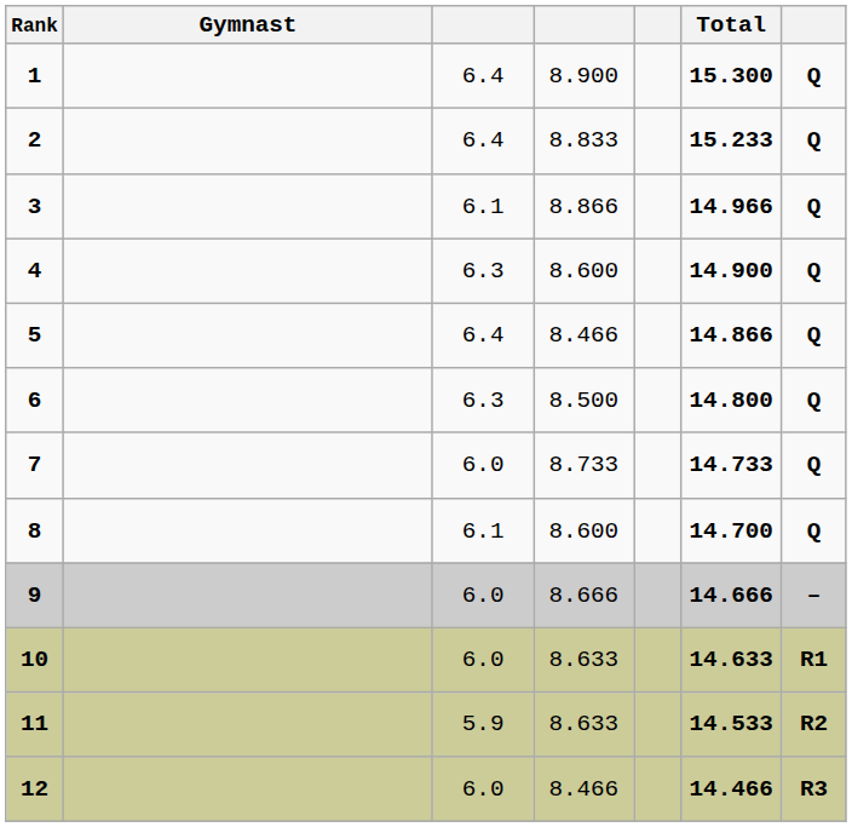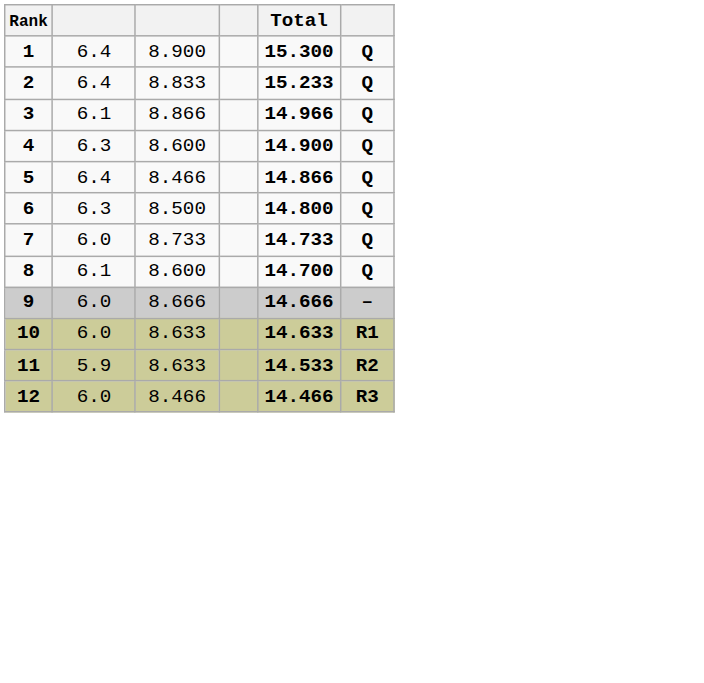 <table style="text-align:center;" class="wikitable sortable">
 <tr>
 <th scope="col" style="width:15px;"><small>Rank</small></th>
-<th scope="col" style="width:200px;">Gymnast</th>
 <th scope="col" style="width:50px;"><small></small></th>
 <th scope="col" style="width:50px;"><small></small></th>
 <th scope="col" style="width:20px;"><small></small></th>
 <th scope="col" style="width:50px;">Total</th>
 <th scope="col" style="width:30px;"><small></small></th>
 </tr>
 <tr>
 <td scope="row" style="text-align:center"><strong>1</strong></td>
-<td style="height:30px; text-align:left;"></td>
 <td>6.4</td>
 <td>8.900</td>
 <td></td>
 <td><strong>15.300</strong></td>
 <td><strong>Q</strong></td>
 </tr>
 <tr>
 <td scope="row" style="text-align:center"><strong>2</strong></td>
-<td style="height:30px; text-align:left;"></td>
 <td>6.4</td>
 <td>8.833</td>
 <td></td>
 <td><strong>15.233</strong></td>
 <td><strong>Q</strong></td>
 </tr>
 <tr>
 <td scope="row" style="text-align:center"><strong>3</strong></td>
-<td style="height:30px; text-align:left;"></td>
 <td>6.1</td>
 <td>8.866</td>
 <td></td>
 <td><strong>14.966</strong></td>
 <td><strong>Q</strong></td>
 </tr>
 <tr>
 <td scope="row" style="text-align:center"><strong>4</strong></td>
-<td style="height:30px; text-align:left;"></td>
 <td>6.3</td>
 <td>8.600</td>
 <td></td>
 <td><strong>14.900</strong></td>
 <td><strong>Q</strong></td>
 </tr>
 <tr>
 <td scope="row" style="text-align:center"><strong>5</strong></td>
-<td style="height:30px; text-align:left;"></td>
 <td>6.4</td>
 <td>8.466</td>
 <td></td>
 <td><strong>14.866</strong></td>
 <td><strong>Q</strong></td>
 </tr>
 <tr>
 <td scope="row" style="text-align:center"><strong>6</strong></td>
-<td style="height:30px; text-align:left;"></td>
 <td>6.3</td>
 <td>8.500</td>
 <td></td>
 <td><strong>14.800</strong></td>
 <td><strong>Q</strong></td>
 </tr>
 <tr>
 <td scope="row" style="text-align:center"><strong>7</strong></td>
-<td style="height:30px; text-align:left;"></td>
 <td>6.0</td>
 <td>8.733</td>
 <td></td>
 <td><strong>14.733</strong></td>
 <td><strong>Q</strong></td>
 </tr>
 <tr>
 <td scope="row" style="text-align:center"><strong>8</strong></td>
-<td style="height:30px; text-align:left;"></td>
 <td>6.1</td>
 <td>8.600</td>
 <td></td>
 <td><strong>14.700</strong></td>
 <td><strong>Q</strong></td>
 </tr>
 <tr style="background:#cccccc;">
 <td scope="row" style="text-align:center"><strong>9</strong></td>
-<td style="height:30px; text-align:left;"></td>
 <td>6.0</td>
 <td>8.666</td>
 <td></td>
 <td><strong>14.666</strong></td>
 <td><strong>–</strong></td>
 </tr>
 <tr style="background:#cccc99;">
 <td scope="row" style="text-align:center"><strong>10</strong></td>
-<td style="height:30px; text-align:left;"></td>
 <td>6.0</td>
 <td>8.633</td>
 <td></td>
 <td><strong>14.633</strong></td>
 <td><strong>R1</strong></td>
 </tr>
 <tr style="background:#cccc99;">
 <td scope="row" style="text-align:center"><strong>11</strong></td>
-<td style="height:30px; text-align:left;"></td>
 <td>5.9</td>
 <td>8.633</td>
 <td></td>
 <td><strong>14.533</strong></td>
 <td><strong>R2</strong></td>
 </tr>
 <tr style="background:#cccc99;">
 <td scope="row" style="text-align:center"><strong>12</strong></td>
-<td style="height:30px; text-align:left;"></td>
 <td>6.0</td>
 <td>8.466</td>
 <td></td>
 <td><strong>14.466</strong></td>
 <td><strong>R3</strong></td>
 </tr>
 </table>
